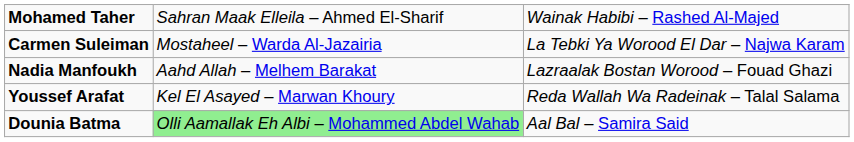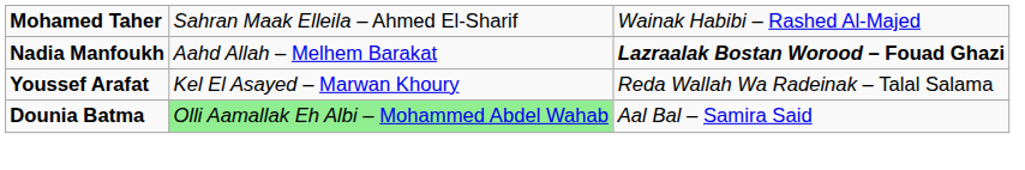 <table class="wikitable">
 <tr>
 <td><strong>Mohamed Taher</strong></td>
 <td><em>Sahran Maak Elleila</em> – Ahmed El-Sharif</td>
 <td><em>Wainak Habibi</em> – <a href='#'>Rashed Al-Majed</a></td>
 </tr>
 <tr>
-<td><strong>Carmen Suleiman</strong></td>
-<td><em>Mostaheel</em> – <a href='#'>Warda Al-Jazairia</a></td>
-<td><em>La Tebki Ya Worood El Dar</em> – <a href='#'>Najwa Karam</a></td>
-</tr>
-<tr>
 <td><strong>Nadia Manfoukh</strong></td>
 <td><em>Aahd Allah</em> – <a href='#'>Melhem Barakat</a></td>
-<td><em>Lazraalak Bostan Worood</em> – Fouad Ghazi</td>
+<td><strong><em>Lazraalak Bostan Worood</em> – Fouad Ghazi</strong></td>
 </tr>
 <tr>
 <td><strong>Youssef Arafat</strong></td>
 <td><em>Kel El Asayed</em> – <a href='#'>Marwan Khoury</a></td>
 <td><em>Reda Wallah Wa Radeinak</em> – Talal Salama</td>
 </tr>
 <tr>
 <td><strong>Dounia Batma</strong></td>
 <td style="background: lightgreen;"><em>Olli Aamallak Eh Albi</em> – <a href='#'>Mohammed Abdel Wahab</a></td>
 <td><em>Aal Bal</em> – <a href='#'>Samira Said</a></td>
 </tr>
 </table>
